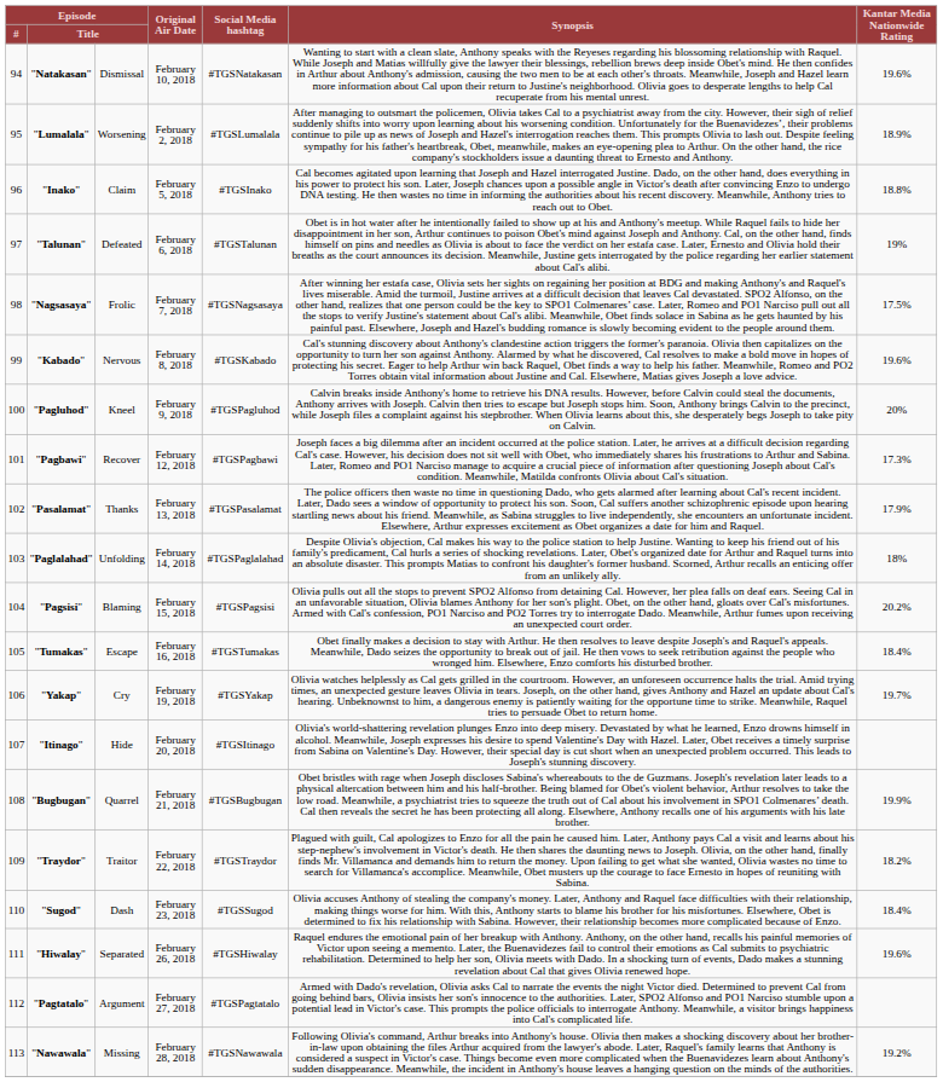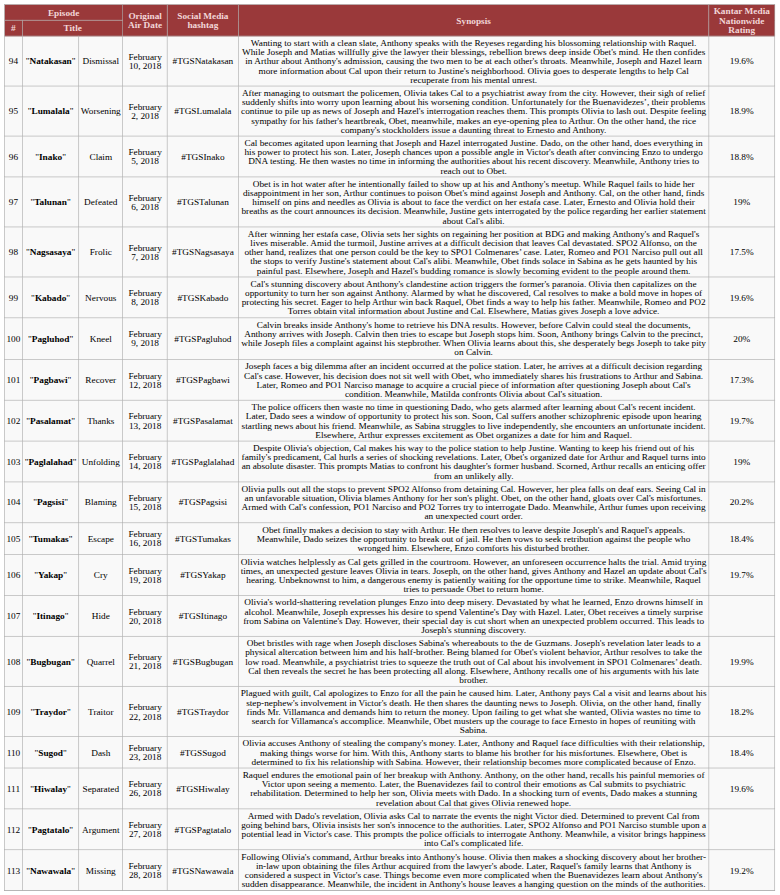 <table class="wikitable" style="text-align:center; font-size:95%; line-height:15px;"  width="100%">
 <tr>
 <th style="background-color:#9A393A; color:#F2D6D8;" colspan="3">Episode</th>
 <th style="background-color:#9A393A; color:#F2D6D8;" rowspan="2">Original Air Date</th>
 <th style="background-color:#9A393A; color:#F2D6D8;" rowspan="2">Social Media hashtag</th>
 <th style="background-color:#9A393A; color:#F2D6D8;" rowspan="2">Synopsis</th>
 <th style="background-color:#9A393A; color:#F2D6D8;" colspan="2" rowspan="2">Kantar Media Nationwide Rating</th>
 </tr>
 <tr>
 <th style="background-color:#9A393A; color:#F2D6D8;">#</th>
 <th style="background-color:#9A393A; color:#F2D6D8;" colspan="2">Title</th>
 </tr>
 <tr>
 <td>94</td>
 <td>"<span><strong>Natakasan</strong></span>"</td>
 <td>Dismissal</td>
 <td>February 10, 2018</td>
 <td>#TGSNatakasan</td>
 <td>Wanting to start with a clean slate, Anthony speaks with the Reyeses regarding his blossoming relationship with Raquel. While Joseph and Matias willfully give the lawyer their blessings, rebellion brews deep inside Obet's mind. He then confides in Arthur about Anthony's admission, causing the two men to be at each other's throats. Meanwhile, Joseph and Hazel learn more information about Cal upon their return to Justine's neighborhood. Olivia goes to desperate lengths to help Cal recuperate from his mental unrest.</td>
 <td>19.6%</td>
 </tr>
 <tr>
 <td>95</td>
 <td>"<span><strong>Lumalala</strong></span>"</td>
 <td>Worsening</td>
 <td>February 2, 2018</td>
 <td>#TGSLumalala</td>
 <td>After managing to outsmart the policemen, Olivia takes Cal to a psychiatrist away from the city. However, their sigh of relief suddenly shifts into worry upon learning about his worsening condition. Unfortunately for the Buenavidezes’, their problems continue to pile up as news of Joseph and Hazel's interrogation reaches them. This prompts Olivia to lash out. Despite feeling sympathy for his father's heartbreak, Obet, meanwhile, makes an eye-opening plea to Arthur. On the other hand, the rice company's stockholders issue a daunting threat to Ernesto and Anthony.</td>
 <td>18.9%</td>
 </tr>
 <tr>
 <td>96</td>
 <td>"<span><strong>Inako</strong></span>"</td>
 <td>Claim</td>
 <td>February 5, 2018</td>
 <td>#TGSInako</td>
 <td>Cal becomes agitated upon learning that Joseph and Hazel interrogated Justine. Dado, on the other hand, does everything in his power to protect his son. Later, Joseph chances upon a possible angle in Victor's death after convincing Enzo to undergo DNA testing. He then wastes no time in informing the authorities about his recent discovery. Meanwhile, Anthony tries to reach out to Obet.</td>
 <td>18.8%</td>
 </tr>
 <tr>
 <td>97</td>
 <td>"<span><strong>Talunan</strong></span>"</td>
 <td>Defeated</td>
 <td>February 6, 2018</td>
 <td>#TGSTalunan</td>
 <td>Obet is in hot water after he intentionally failed to show up at his and Anthony's meetup. While Raquel fails to hide her disappointment in her son, Arthur continues to poison Obet's mind against Joseph and Anthony. Cal, on the other hand, finds himself on pins and needles as Olivia is about to face the verdict on her estafa case. Later, Ernesto and Olivia hold their breaths as the court announces its decision. Meanwhile, Justine gets interrogated by the police regarding her earlier statement about Cal's alibi.</td>
 <td>19%</td>
 </tr>
 <tr>
 <td>98</td>
 <td>"<span><strong>Nagsasaya</strong></span>"</td>
 <td>Frolic</td>
 <td>February 7, 2018</td>
 <td>#TGSNagsasaya</td>
 <td>After winning her estafa case, Olivia sets her sights on regaining her position at BDG and making Anthony's and Raquel's lives miserable. Amid the turmoil, Justine arrives at a difficult decision that leaves Cal devastated. SPO2 Alfonso, on the other hand, realizes that one person could be the key to SPO1 Colmenares’ case. Later, Romeo and PO1 Narciso pull out all the stops to verify Justine's statement about Cal's alibi. Meanwhile, Obet finds solace in Sabina as he gets haunted by his painful past. Elsewhere, Joseph and Hazel's budding romance is slowly becoming evident to the people around them.</td>
 <td>17.5%</td>
 </tr>
 <tr>
 <td>99</td>
 <td>"<span><strong>Kabado</strong></span>"</td>
 <td>Nervous</td>
 <td>February 8, 2018</td>
 <td>#TGSKabado</td>
 <td>Cal's stunning discovery about Anthony's clandestine action triggers the former's paranoia. Olivia then capitalizes on the opportunity to turn her son against Anthony. Alarmed by what he discovered, Cal resolves to make a bold move in hopes of protecting his secret. Eager to help Arthur win back Raquel, Obet finds a way to help his father. Meanwhile, Romeo and PO2 Torres obtain vital information about Justine and Cal. Elsewhere, Matias gives Joseph a love advice.</td>
 <td>19.6%</td>
 </tr>
 <tr>
 <td>100</td>
 <td>"<span><strong>Pagluhod</strong></span>"</td>
 <td>Kneel</td>
 <td>February 9, 2018</td>
 <td>#TGSPagluhod</td>
 <td>Calvin breaks inside Anthony's home to retrieve his DNA results. However, before Calvin could steal the documents, Anthony arrives with Joseph. Calvin then tries to escape but Joseph stops him. Soon, Anthony brings Calvin to the precinct, while Joseph files a complaint against his stepbrother. When Olivia learns about this, she desperately begs Joseph to take pity on Calvin.</td>
 <td>20%</td>
 </tr>
 <tr>
 <td>101</td>
 <td>"<span><strong>Pagbawi</strong></span>"</td>
 <td>Recover</td>
 <td>February 12, 2018</td>
 <td>#TGSPagbawi</td>
 <td>Joseph faces a big dilemma after an incident occurred at the police station. Later, he arrives at a difficult decision regarding Cal's case. However, his decision does not sit well with Obet, who immediately shares his frustrations to Arthur and Sabina. Later, Romeo and PO1 Narciso manage to acquire a crucial piece of information after questioning Joseph about Cal's condition. Meanwhile, Matilda confronts Olivia about Cal's situation.</td>
 <td>17.3%</td>
 </tr>
 <tr>
 <td>102</td>
 <td>"<span><strong>Pasalamat</strong></span>"</td>
 <td>Thanks</td>
 <td>February 13, 2018</td>
 <td>#TGSPasalamat</td>
 <td>The police officers then waste no time in questioning Dado, who gets alarmed after learning about Cal's recent incident. Later, Dado sees a window of opportunity to protect his son. Soon, Cal suffers another schizophrenic episode upon hearing startling news about his friend. Meanwhile, as Sabina struggles to live independently, she encounters an unfortunate incident. Elsewhere, Arthur expresses excitement as Obet organizes a date for him and Raquel.</td>
-<td>17.9%</td>
+<td>19.7%</td>
 </tr>
 <tr>
 <td>103</td>
 <td>"<span><strong>Paglalahad</strong></span>"</td>
 <td>Unfolding</td>
 <td>February 14, 2018</td>
 <td>#TGSPaglalahad</td>
 <td>Despite Olivia's objection, Cal makes his way to the police station to help Justine. Wanting to keep his friend out of his family's predicament, Cal hurls a series of shocking revelations. Later, Obet's organized date for Arthur and Raquel turns into an absolute disaster. This prompts Matias to confront his daughter's former husband. Scorned, Arthur recalls an enticing offer from an unlikely ally.</td>
-<td>18%</td>
+<td>19%</td>
 </tr>
 <tr>
 <td>104</td>
 <td>"<span><strong>Pagsisi</strong></span>"</td>
 <td>Blaming</td>
 <td>February 15, 2018</td>
 <td>#TGSPagsisi</td>
 <td>Olivia pulls out all the stops to prevent SPO2 Alfonso from detaining Cal. However, her plea falls on deaf ears. Seeing Cal in an unfavorable situation, Olivia blames Anthony for her son's plight. Obet, on the other hand, gloats over Cal's misfortunes. Armed with Cal's confession, PO1 Narciso and PO2 Torres try to interrogate Dado. Meanwhile, Arthur fumes upon receiving an unexpected court order.</td>
 <td>20.2%</td>
 </tr>
 <tr>
 <td>105</td>
 <td>"<span><strong>Tumakas</strong></span>"</td>
 <td>Escape</td>
 <td>February 16, 2018</td>
 <td>#TGSTumakas</td>
 <td>Obet finally makes a decision to stay with Arthur. He then resolves to leave despite Joseph's and Raquel's appeals. Meanwhile, Dado seizes the opportunity to break out of jail. He then vows to seek retribution against the people who wronged him. Elsewhere, Enzo comforts his disturbed brother.</td>
 <td>18.4%</td>
 </tr>
 <tr>
 <td>106</td>
 <td>"<span><strong>Yakap</strong></span>"</td>
 <td>Cry</td>
 <td>February 19, 2018</td>
 <td>#TGSYakap</td>
 <td>Olivia watches helplessly as Cal gets grilled in the courtroom. However, an unforeseen occurrence halts the trial. Amid trying times, an unexpected gesture leaves Olivia in tears. Joseph, on the other hand, gives Anthony and Hazel an update about Cal's hearing. Unbeknownst to him, a dangerous enemy is patiently waiting for the opportune time to strike. Meanwhile, Raquel tries to persuade Obet to return home.</td>
 <td>19.7%</td>
 </tr>
 <tr>
 <td>107</td>
 <td>"<span><strong>Itinago</strong></span>"</td>
 <td>Hide</td>
 <td>February 20, 2018</td>
 <td>#TGSItinago</td>
 <td>Olivia's world-shattering revelation plunges Enzo into deep misery. Devastated by what he learned, Enzo drowns himself in alcohol. Meanwhile, Joseph expresses his desire to spend Valentine's Day with Hazel. Later, Obet receives a timely surprise from Sabina on Valentine's Day. However, their special day is cut short when an unexpected problem occurred. This leads to Joseph's stunning discovery.</td>
 <td></td>
 </tr>
 <tr>
 <td>108</td>
 <td>"<span><strong>Bugbugan</strong></span>"</td>
 <td>Quarrel</td>
 <td>February 21, 2018</td>
 <td>#TGSBugbugan</td>
 <td>Obet bristles with rage when Joseph discloses Sabina's whereabouts to the de Guzmans. Joseph's revelation later leads to a physical altercation between him and his half-brother. Being blamed for Obet's violent behavior, Arthur resolves to take the low road. Meanwhile, a psychiatrist tries to squeeze the truth out of Cal about his involvement in SPO1 Colmenares’ death. Cal then reveals the secret he has been protecting all along. Elsewhere, Anthony recalls one of his arguments with his late brother.</td>
 <td>19.9%</td>
 </tr>
 <tr>
 <td>109</td>
 <td>"<span><strong>Traydor</strong></span>"</td>
 <td>Traitor</td>
 <td>February 22, 2018</td>
 <td>#TGSTraydor</td>
 <td>Plagued with guilt, Cal apologizes to Enzo for all the pain he caused him. Later, Anthony pays Cal a visit and learns about his step-nephew's involvement in Victor's death. He then shares the daunting news to Joseph. Olivia, on the other hand, finally finds Mr. Villamanca and demands him to return the money. Upon failing to get what she wanted, Olivia wastes no time to search for Villamanca's accomplice. Meanwhile, Obet musters up the courage to face Ernesto in hopes of reuniting with Sabina.</td>
 <td>18.2%</td>
 </tr>
 <tr>
 <td>110</td>
 <td>"<span><strong>Sugod</strong></span>"</td>
 <td>Dash</td>
 <td>February 23, 2018</td>
 <td>#TGSSugod</td>
 <td>Olivia accuses Anthony of stealing the company's money. Later, Anthony and Raquel face difficulties with their relationship, making things worse for him. With this, Anthony starts to blame his brother for his misfortunes. Elsewhere, Obet is determined to fix his relationship with Sabina. However, their relationship becomes more complicated because of Enzo.</td>
 <td>18.4%</td>
 </tr>
 <tr>
 <td>111</td>
 <td>"<span><strong>Hiwalay</strong></span>"</td>
 <td>Separated</td>
 <td>February 26, 2018</td>
 <td>#TGSHiwalay</td>
 <td>Raquel endures the emotional pain of her breakup with Anthony. Anthony, on the other hand, recalls his painful memories of Victor upon seeing a memento. Later, the Buenavidezes fail to control their emotions as Cal submits to psychiatric rehabilitation. Determined to help her son, Olivia meets with Dado. In a shocking turn of events, Dado makes a stunning revelation about Cal that gives Olivia renewed hope.</td>
 <td>19.6%</td>
 </tr>
 <tr>
 <td>112</td>
 <td>"<span><strong>Pagtatalo</strong></span>"</td>
 <td>Argument</td>
 <td>February 27, 2018</td>
 <td>#TGSPagtatalo</td>
 <td>Armed with Dado's revelation, Olivia asks Cal to narrate the events the night Victor died. Determined to prevent Cal from going behind bars, Olivia insists her son's innocence to the authorities. Later, SPO2 Alfonso and PO1 Narciso stumble upon a potential lead in Victor's case. This prompts the police officials to interrogate Anthony. Meanwhile, a visitor brings happiness into Cal's complicated life.</td>
 <td></td>
 </tr>
 <tr>
 <td>113</td>
 <td>"<span><strong>Nawawala</strong></span>"</td>
 <td>Missing</td>
 <td>February 28, 2018</td>
 <td>#TGSNawawala</td>
 <td>Following Olivia's command, Arthur breaks into Anthony's house. Olivia then makes a shocking discovery about her brother-in-law upon obtaining the files Arthur acquired from the lawyer's abode. Later, Raquel's family learns that Anthony is considered a suspect in Victor's case. Things become even more complicated when the Buenavidezes learn about Anthony's sudden disappearance. Meanwhile, the incident in Anthony's house leaves a hanging question on the minds of the authorities.</td>
 <td>19.2%</td>
 </tr>
 <tr>
 </tr>
 </table>
